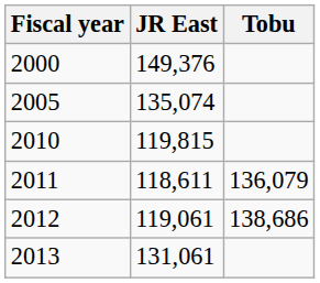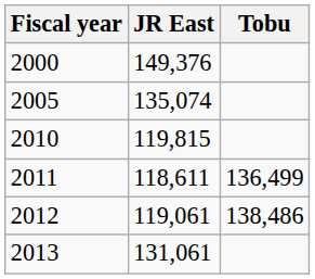 <table class="wikitable">
 <tr>
 <th>Fiscal year</th>
 <th>JR East</th>
 <th>Tobu</th>
 </tr>
 <tr>
 <td>2000</td>
 <td>149,376</td>
 <td></td>
 </tr>
 <tr>
 <td>2005</td>
 <td>135,074</td>
 <td></td>
 </tr>
 <tr>
 <td>2010</td>
 <td>119,815</td>
 <td></td>
 </tr>
 <tr>
 <td>2011</td>
 <td>118,611</td>
-<td>136,079</td>
+<td>136,499</td>
 </tr>
 <tr>
 <td>2012</td>
 <td>119,061</td>
-<td>138,686</td>
+<td>138,486</td>
 </tr>
 <tr>
 <td>2013</td>
 <td>131,061</td>
 <td></td>
 </tr>
 </table>
